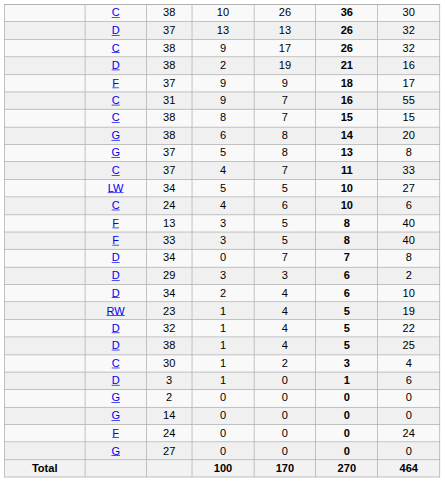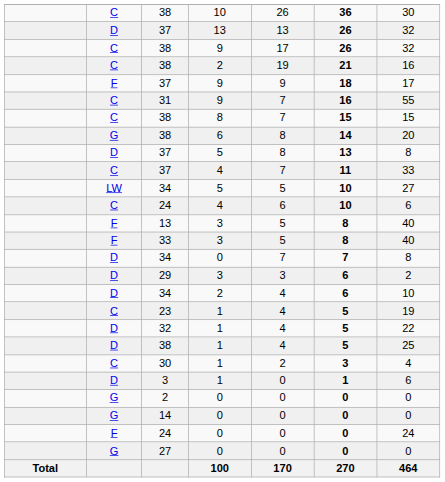 <table class="wikitable sortable" width ="50%">
 <tr align="center">
 </tr>
 <tr align="center" bgcolor="">
 <td></td>
 <td><a href='#'>C</a></td>
 <td>38</td>
 <td>10</td>
 <td>26</td>
 <td><strong>36</strong></td>
 <td>30</td>
 </tr>
 <tr align="center" bgcolor="f0f0f0">
 <td></td>
 <td><a href='#'>D</a></td>
 <td>37</td>
 <td>13</td>
 <td>13</td>
 <td><strong>26</strong></td>
 <td>32</td>
 </tr>
 <tr align="center" bgcolor="">
 <td></td>
 <td><a href='#'>C</a></td>
 <td>38</td>
 <td>9</td>
 <td>17</td>
 <td><strong>26</strong></td>
 <td>32</td>
 </tr>
 <tr align="center" bgcolor="f0f0f0">
 <td></td>
-<td><a href='#'>D</a></td>
+<td><a href='#'>C</a></td>
 <td>38</td>
 <td>2</td>
 <td>19</td>
 <td><strong>21</strong></td>
 <td>16</td>
 </tr>
 <tr align="center" bgcolor="">
 <td></td>
 <td><a href='#'>F</a></td>
 <td>37</td>
 <td>9</td>
 <td>9</td>
 <td><strong>18</strong></td>
 <td>17</td>
 </tr>
 <tr align="center" bgcolor="f0f0f0">
 <td></td>
 <td><a href='#'>C</a></td>
 <td>31</td>
 <td>9</td>
 <td>7</td>
 <td><strong>16</strong></td>
 <td>55</td>
 </tr>
 <tr align="center" bgcolor="">
 <td></td>
 <td><a href='#'>C</a></td>
 <td>38</td>
 <td>8</td>
 <td>7</td>
 <td><strong>15</strong></td>
 <td>15</td>
 </tr>
 <tr align="center" bgcolor="f0f0f0">
 <td></td>
 <td><a href='#'>G</a></td>
 <td>38</td>
 <td>6</td>
 <td>8</td>
 <td><strong>14</strong></td>
 <td>20</td>
 </tr>
 <tr align="center" bgcolor="">
 <td></td>
-<td><a href='#'>G</a></td>
+<td><a href='#'>D</a></td>
 <td>37</td>
 <td>5</td>
 <td>8</td>
 <td><strong>13</strong></td>
 <td>8</td>
 </tr>
 <tr align="center" bgcolor="f0f0f0">
 <td></td>
 <td><a href='#'>C</a></td>
 <td>37</td>
 <td>4</td>
 <td>7</td>
 <td><strong>11</strong></td>
 <td>33</td>
 </tr>
 <tr align="center" bgcolor="">
 <td></td>
 <td><a href='#'>LW</a></td>
 <td>34</td>
 <td>5</td>
 <td>5</td>
 <td><strong>10</strong></td>
 <td>27</td>
 </tr>
 <tr align="center" bgcolor="f0f0f0">
 <td></td>
 <td><a href='#'>C</a></td>
 <td>24</td>
 <td>4</td>
 <td>6</td>
 <td><strong>10</strong></td>
 <td>6</td>
 </tr>
 <tr align="center" bgcolor="">
 <td></td>
 <td><a href='#'>F</a></td>
 <td>13</td>
 <td>3</td>
 <td>5</td>
 <td><strong>8</strong></td>
 <td>40</td>
 </tr>
 <tr align="center" bgcolor="f0f0f0">
 <td></td>
 <td><a href='#'>F</a></td>
 <td>33</td>
 <td>3</td>
 <td>5</td>
 <td><strong>8</strong></td>
 <td>40</td>
 </tr>
 <tr align="center" bgcolor="">
 <td></td>
 <td><a href='#'>D</a></td>
 <td>34</td>
 <td>0</td>
 <td>7</td>
 <td><strong>7</strong></td>
 <td>8</td>
 </tr>
 <tr align="center" bgcolor="f0f0f0">
 <td></td>
 <td><a href='#'>D</a></td>
 <td>29</td>
 <td>3</td>
 <td>3</td>
 <td><strong>6</strong></td>
 <td>2</td>
 </tr>
 <tr align="center" bgcolor="">
 <td></td>
 <td><a href='#'>D</a></td>
 <td>34</td>
 <td>2</td>
 <td>4</td>
 <td><strong>6</strong></td>
 <td>10</td>
 </tr>
 <tr align="center" bgcolor="f0f0f0">
 <td></td>
-<td><a href='#'>RW</a></td>
+<td><a href='#'>C</a></td>
 <td>23</td>
 <td>1</td>
 <td>4</td>
 <td><strong>5</strong></td>
 <td>19</td>
 </tr>
 <tr align="center" bgcolor="">
 <td></td>
 <td><a href='#'>D</a></td>
 <td>32</td>
 <td>1</td>
 <td>4</td>
 <td><strong>5</strong></td>
 <td>22</td>
 </tr>
 <tr align="center" bgcolor="f0f0f0">
 <td></td>
 <td><a href='#'>D</a></td>
 <td>38</td>
 <td>1</td>
 <td>4</td>
 <td><strong>5</strong></td>
 <td>25</td>
 </tr>
 <tr align="center" bgcolor="">
 <td></td>
 <td><a href='#'>C</a></td>
 <td>30</td>
 <td>1</td>
 <td>2</td>
 <td><strong>3</strong></td>
 <td>4</td>
 </tr>
 <tr align="center" bgcolor="f0f0f0">
 <td></td>
 <td><a href='#'>D</a></td>
 <td>3</td>
 <td>1</td>
 <td>0</td>
 <td><strong>1</strong></td>
 <td>6</td>
 </tr>
 <tr align="center" bgcolor="">
 <td></td>
 <td><a href='#'>G</a></td>
 <td>2</td>
 <td>0</td>
 <td>0</td>
 <td><strong>0</strong></td>
 <td>0</td>
 </tr>
 <tr align="center" bgcolor="f0f0f0">
 <td></td>
 <td><a href='#'>G</a></td>
 <td>14</td>
 <td>0</td>
 <td>0</td>
 <td><strong>0</strong></td>
 <td>0</td>
 </tr>
 <tr align="center" bgcolor="">
 <td></td>
 <td><a href='#'>F</a></td>
 <td>24</td>
 <td>0</td>
 <td>0</td>
 <td><strong>0</strong></td>
 <td>24</td>
 </tr>
 <tr align="center" bgcolor="f0f0f0">
 <td></td>
 <td><a href='#'>G</a></td>
 <td>27</td>
 <td>0</td>
 <td>0</td>
 <td><strong>0</strong></td>
 <td>0</td>
 </tr>
 <tr>
 <th>Total</th>
 <th></th>
 <th></th>
 <th>100</th>
 <th>170</th>
 <th>270</th>
 <th>464</th>
 </tr>
 </table>
